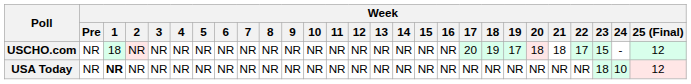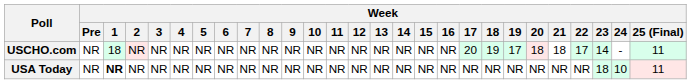 <table class="wikitable" style="white-space:nowrap;">
 <tr>
 <th scope="col" width="100" rowspan="2">Poll</th>
 <th colspan="30">Week</th>
 </tr>
 <tr>
 <th scope="col" width="30">Pre</th>
 <th scope="col" width="30">1</th>
 <th scope="col" width="30">2</th>
 <th scope="col" width="30">3</th>
 <th scope="col" width="30">4</th>
 <th scope="col" width="30">5</th>
 <th scope="col" width="30">6</th>
 <th scope="col" width="30">7</th>
 <th scope="col" width="30">8</th>
 <th scope="col" width="30">9</th>
 <th scope="col" width="30">10</th>
 <th scope="col" width="30">11</th>
 <th scope="col" width="30">12</th>
 <th scope="col" width="30">13</th>
 <th scope="col" width="30">14</th>
 <th scope="col" width="30">15</th>
 <th scope="col" width="30">16</th>
 <th scope="col" width="30">17</th>
 <th scope="col" width="30">18</th>
 <th scope="col" width="30">19</th>
 <th scope="col" width="30">20</th>
 <th scope="col" width="30">21</th>
 <th scope="col" width="30">22</th>
 <th scope="col" width="30">23</th>
 <th scope="col" width="30">24</th>
 <th scope="col" width="30">25 (Final)</th>
 </tr>
 <tr style="text-align:center;">
 <th>USCHO.com</th>
 <td bgcolor=FFFFFF>NR</td>
 <td bgcolor=D8FFEB>18</td>
 <td bgcolor=FFE6E6>NR</td>
 <td bgcolor=FFFFFF>NR</td>
 <td bgcolor=FFFFFF>NR</td>
 <td bgcolor=FFFFFF>NR</td>
 <td bgcolor=FFFFFF>NR</td>
 <td bgcolor=FFFFFF>NR</td>
 <td bgcolor=FFFFFF>NR</td>
 <td bgcolor=FFFFFF>NR</td>
 <td bgcolor=FFFFFF>NR</td>
 <td bgcolor=FFFFFF>NR</td>
 <td bgcolor=FFFFFF>NR</td>
 <td bgcolor=FFFFFF>NR</td>
 <td bgcolor=FFFFFF>NR</td>
 <td bgcolor=FFFFFF>NR</td>
 <td bgcolor=FFFFFF>NR</td>
 <td bgcolor=D8FFEB>20</td>
 <td bgcolor=D8FFEB>19</td>
 <td bgcolor=D8FFEB>17</td>
 <td bgcolor=FFE6E6>18</td>
 <td bgcolor=FFFFFF>18</td>
 <td bgcolor=D8FFEB>17</td>
-<td bgcolor=D8FFEB>15</td>
+<td bgcolor=D8FFEB>14</td>
 <td bgcolor=FFFFFF>-</td>
-<td bgcolor=D8FFEB>12</td>
+<td bgcolor=D8FFEB>11</td>
 </tr>
 <tr style="text-align:center;">
 <th>USA Today</th>
 <td bgcolor=FFFFFF>NR</td>
 <td bgcolor=FFFFFF><strong>NR</strong></td>
 <td bgcolor=FFFFFF>NR</td>
 <td bgcolor=FFFFFF>NR</td>
 <td bgcolor=FFFFFF>NR</td>
 <td bgcolor=FFFFFF>NR</td>
 <td bgcolor=FFFFFF>NR</td>
 <td bgcolor=FFFFFF>NR</td>
 <td bgcolor=FFFFFF>NR</td>
 <td bgcolor=FFFFFF>NR</td>
 <td bgcolor=FFFFFF>NR</td>
 <td bgcolor=FFFFFF>NR</td>
 <td bgcolor=FFFFFF>NR</td>
 <td bgcolor=FFFFFF>NR</td>
 <td bgcolor=FFFFFF>NR</td>
 <td bgcolor=FFFFFF>NR</td>
 <td bgcolor=FFFFFF>NR</td>
 <td bgcolor=FFFFFF>NR</td>
 <td bgcolor=FFFFFF>NR</td>
 <td bgcolor=FFFFFF>NR</td>
 <td bgcolor=FFFFFF>NR</td>
 <td bgcolor=FFFFFF>NR</td>
 <td bgcolor=FFFFFF>NR</td>
 <td bgcolor=D8FFEB>18</td>
 <td bgcolor=D8FFEB>10</td>
-<td bgcolor=FFE6E6>12</td>
+<td bgcolor=FFE6E6>11</td>
 </tr>
 </table>
